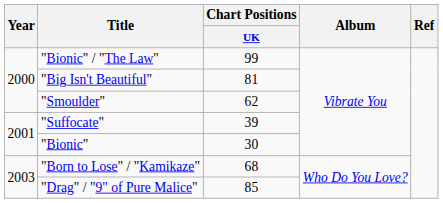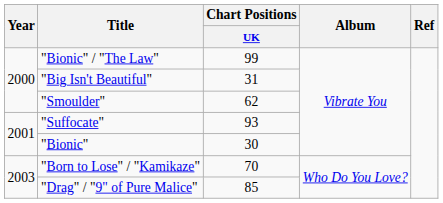 <table class="wikitable">
 <tr>
 <th rowspan="2">Year</th>
 <th rowspan="2">Title</th>
 <th>Chart Positions</th>
 <th rowspan="2">Album</th>
 <th rowspan="2">Ref</th>
 </tr>
 <tr>
 <th><small><a href='#'>UK</a></small></th>
 </tr>
 <tr>
 <td rowspan="3">2000</td>
 <td>"<a href='#'>Bionic</a>" / "<a href='#'>The Law</a>"</td>
 <td style="text-align:center;">99</td>
 <td style="text-align:center;" rowspan="5"><em><a href='#'>Vibrate You</a></em></td>
 <td rowspan="7" style="text-align:center;"></td>
 </tr>
 <tr>
 <td>"<a href='#'>Big Isn't Beautiful</a>"</td>
-<td style="text-align:center;">81</td>
+<td style="text-align:center;">31</td>
 </tr>
 <tr>
 <td>"<a href='#'>Smoulder</a>"</td>
 <td style="text-align:center;">62</td>
 </tr>
 <tr>
 <td rowspan="2">2001</td>
 <td>"<a href='#'>Suffocate</a>"</td>
-<td style="text-align:center;">39</td>
+<td style="text-align:center;">93</td>
 </tr>
 <tr>
 <td>"<a href='#'>Bionic</a>"</td>
 <td style="text-align:center;">30</td>
 </tr>
 <tr>
 <td rowspan="2">2003</td>
 <td>"<a href='#'>Born to Lose</a>" / "<a href='#'>Kamikaze</a>"</td>
-<td style="text-align:center;">68</td>
+<td style="text-align:center;">70</td>
 <td style="text-align:center;"  rowspan="2"><em><a href='#'>Who Do You Love?</a></em></td>
 </tr>
 <tr>
 <td>"<a href='#'>Drag</a>" / "<a href='#'>9" of Pure Malice</a>"</td>
 <td style="text-align:center;">85</td>
 </tr>
 </table>
